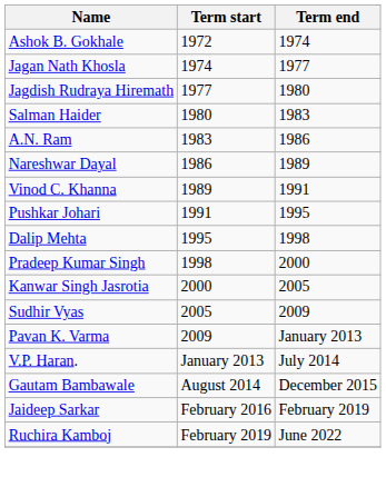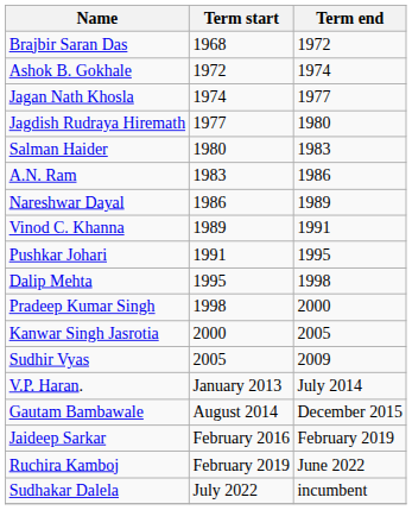 <table class="wikitable sortable">
 <tr>
 <th>Name</th>
 <th>Term start</th>
 <th>Term end</th>
+</tr>
+<tr>
+<td><a href='#'>Brajbir Saran Das</a></td>
+<td>1968</td>
+<td>1972</td>
 </tr>
 <tr>
 <td><a href='#'>Ashok B. Gokhale</a></td>
 <td>1972</td>
 <td>1974</td>
 </tr>
 <tr>
 <td><a href='#'>Jagan Nath Khosla</a></td>
 <td>1974</td>
 <td>1977</td>
 </tr>
 <tr>
 <td><a href='#'>Jagdish Rudraya Hiremath</a></td>
 <td>1977</td>
 <td>1980</td>
 </tr>
 <tr>
 <td><a href='#'>Salman Haider</a></td>
 <td>1980</td>
 <td>1983</td>
 </tr>
 <tr>
 <td><a href='#'>A.N. Ram</a></td>
 <td>1983</td>
 <td>1986</td>
 </tr>
 <tr>
 <td><a href='#'>Nareshwar Dayal</a></td>
 <td>1986</td>
 <td>1989</td>
 </tr>
 <tr>
 <td><a href='#'>Vinod C. Khanna</a></td>
 <td>1989</td>
 <td>1991</td>
 </tr>
 <tr>
 <td><a href='#'>Pushkar Johari</a></td>
 <td>1991</td>
 <td>1995</td>
 </tr>
 <tr>
 <td><a href='#'>Dalip Mehta</a></td>
 <td>1995</td>
 <td>1998</td>
 </tr>
 <tr>
 <td><a href='#'>Pradeep Kumar Singh</a></td>
 <td>1998</td>
 <td>2000</td>
 </tr>
 <tr>
 <td><a href='#'>Kanwar Singh Jasrotia</a></td>
 <td>2000</td>
 <td>2005</td>
 </tr>
 <tr>
 <td><a href='#'>Sudhir Vyas</a></td>
 <td>2005</td>
 <td>2009</td>
 </tr>
 <tr>
-<td><a href='#'>Pavan K. Varma</a></td>
-<td>2009</td>
-<td>January 2013</td>
-</tr>
-<tr>
 <td><a href='#'>V.P. Haran</a>.</td>
 <td>January 2013</td>
 <td>July 2014</td>
 </tr>
 <tr>
 <td><a href='#'>Gautam Bambawale</a></td>
 <td>August 2014</td>
 <td>December 2015</td>
 </tr>
 <tr>
 <td><a href='#'>Jaideep Sarkar</a></td>
 <td>February 2016</td>
 <td>February 2019</td>
 </tr>
 <tr>
 <td><a href='#'>Ruchira Kamboj</a></td>
 <td>February 2019</td>
 <td>June 2022</td>
 </tr>
 <tr>
+<td><a href='#'>Sudhakar Dalela</a></td>
+<td>July 2022</td>
+<td>incumbent</td>
+</tr>
+<tr>
 </tr>
 </table>
